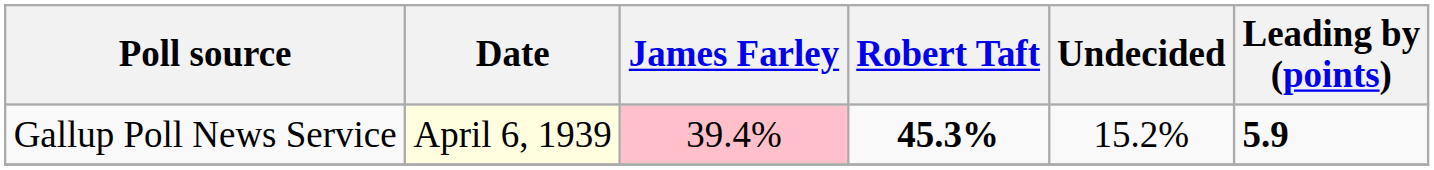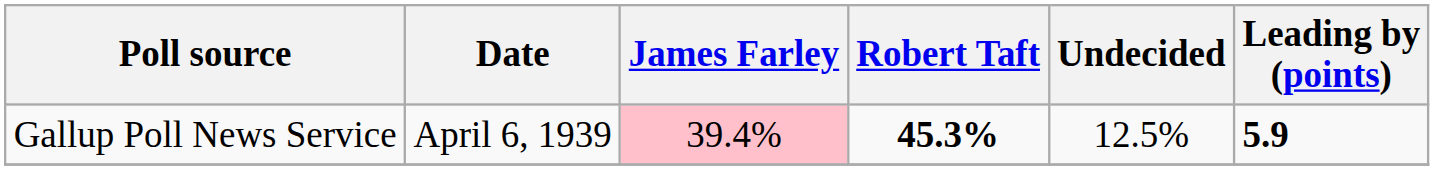 <table class="wikitable sortable collapsible collapsed">
 <tr>
 <th>Poll source</th>
 <th>Date</th>
 <th><a href='#'>James Farley</a><br><small></small></th>
 <th><a href='#'>Robert Taft</a><br><small></small></th>
 <th>Undecided</th>
 <th>Leading by<br>(<a href='#'>points</a>)</th>
 </tr>
 <tr>
 <td>Gallup Poll News Service</td>
-<td style="background: lightyellow;">April 6, 1939</td>
+<td>April 6, 1939</td>
 <td align="center" style="background: pink;">39.4%</td>
 <td align="center" ><strong>45.3%</strong></td>
-<td align="center">15.2%</td>
+<td align="center">12.5%</td>
 <td><strong>5.9</strong></td>
 </tr>
 <tr>
 </tr>
 </table>
